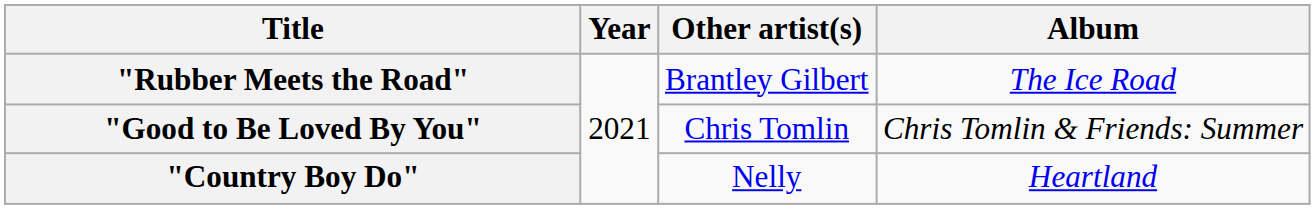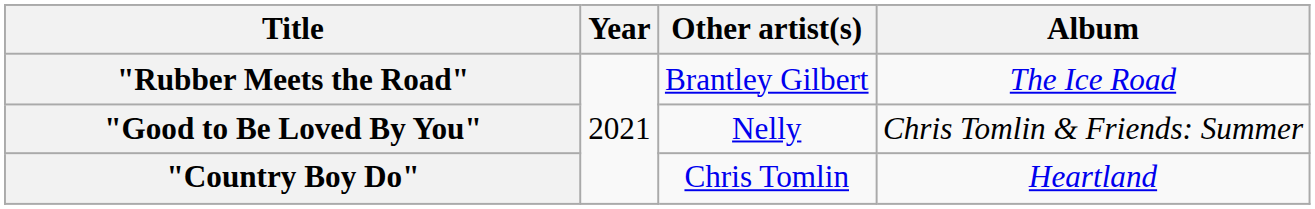 <table class="wikitable plainrowheaders" style="text-align:center;">
 <tr>
 <th scope="col" style="width:18em;">Title</th>
 <th scope="col">Year</th>
 <th scope="col">Other artist(s)</th>
 <th scope="col">Album</th>
 </tr>
 <tr>
 <th scope="row">"Rubber Meets the Road"</th>
 <td rowspan="3">2021</td>
 <td><a href='#'>Brantley Gilbert</a></td>
 <td><em><a href='#'>The Ice Road</a></em></td>
 </tr>
 <tr>
 <th scope="row">"Good to Be Loved By You"</th>
-<td><a href='#'>Chris Tomlin</a></td>
+<td><a href='#'>Nelly</a></td>
 <td><em>Chris Tomlin & Friends: Summer</em></td>
 </tr>
 <tr>
 <th scope="row">"Country Boy Do"</th>
-<td><a href='#'>Nelly</a></td>
+<td><a href='#'>Chris Tomlin</a></td>
 <td><em><a href='#'>Heartland</a></em></td>
 </tr>
 </table>
